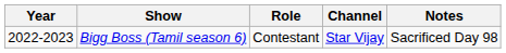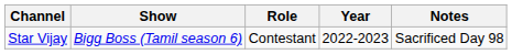 <table class="wikitable sortable" style="font-size: 95%;">
 <tr>
-<th>Year</th>
+<th class="unsortable">Channel</th>
 <th>Show</th>
 <th class="unsortable">Role</th>
-<th class="unsortable">Channel</th>
+<th>Year</th>
 <th class="unsortable">Notes</th>
 </tr>
 <tr>
-<td rowspan="1">2022-2023</td>
+<td><a href='#'>Star Vijay</a></td>
 <td><em><a href='#'>Bigg Boss (Tamil season 6)</a></em></td>
 <td>Contestant</td>
-<td><a href='#'>Star Vijay</a></td>
+<td rowspan="1">2022-2023</td>
 <td>Sacrificed Day 98</td>
 </tr>
 </table>
